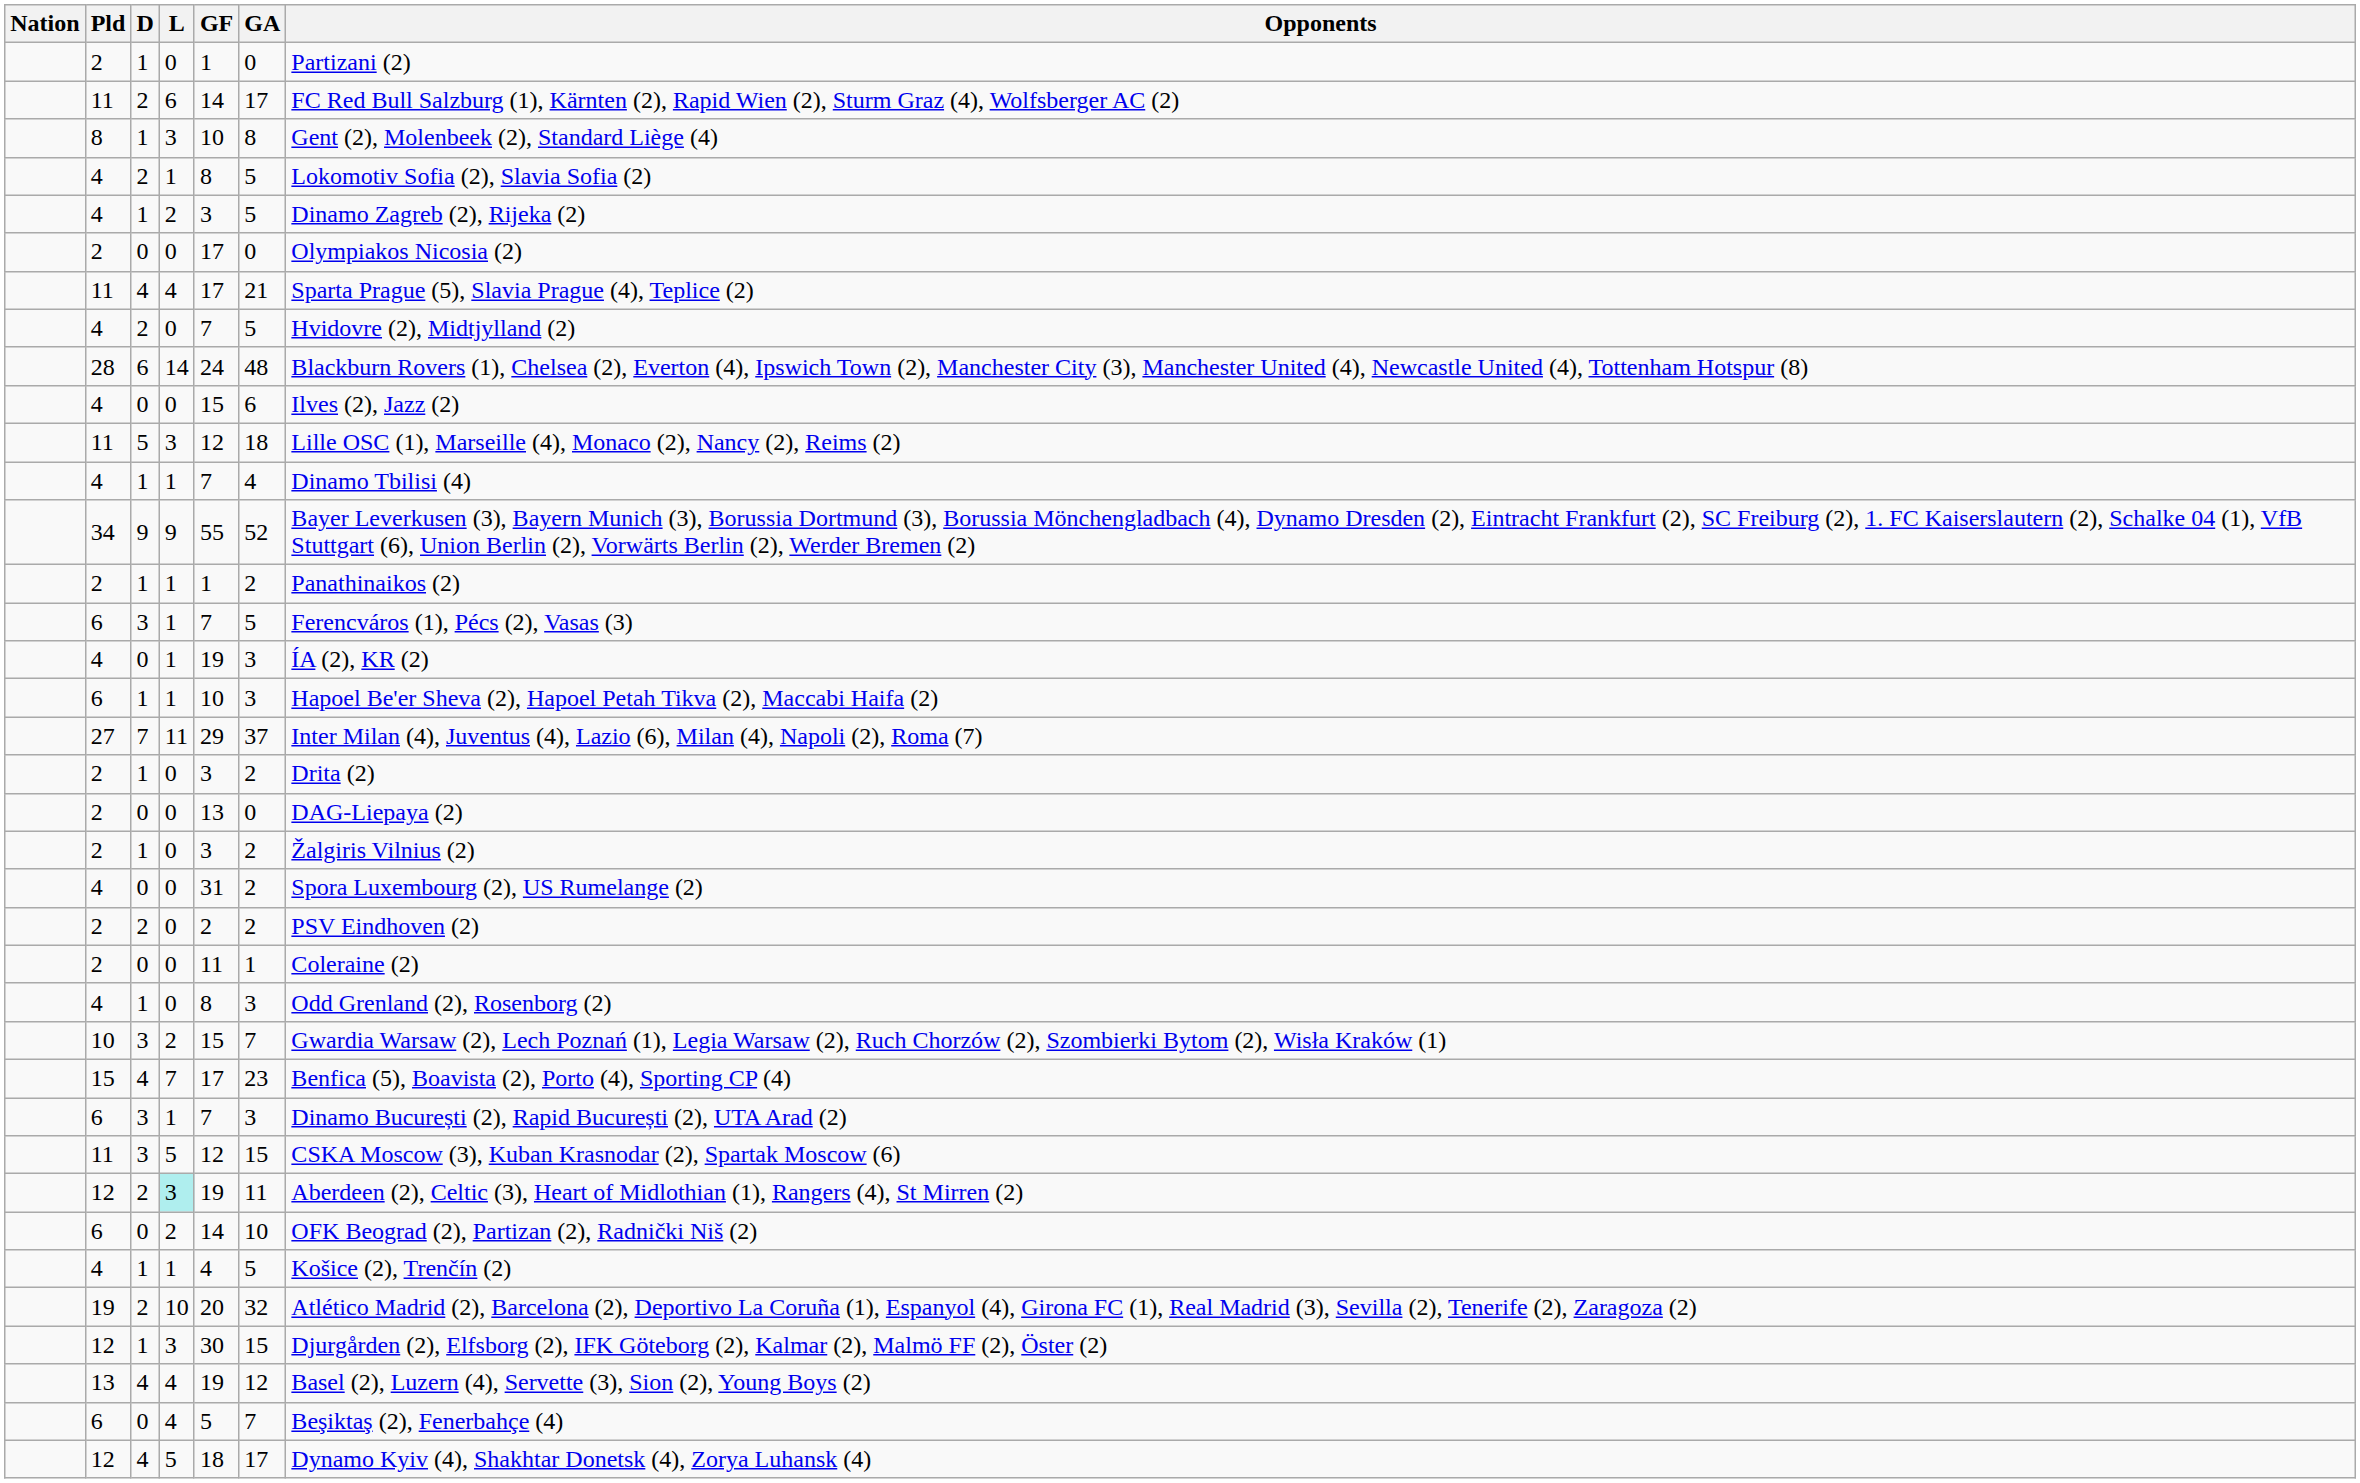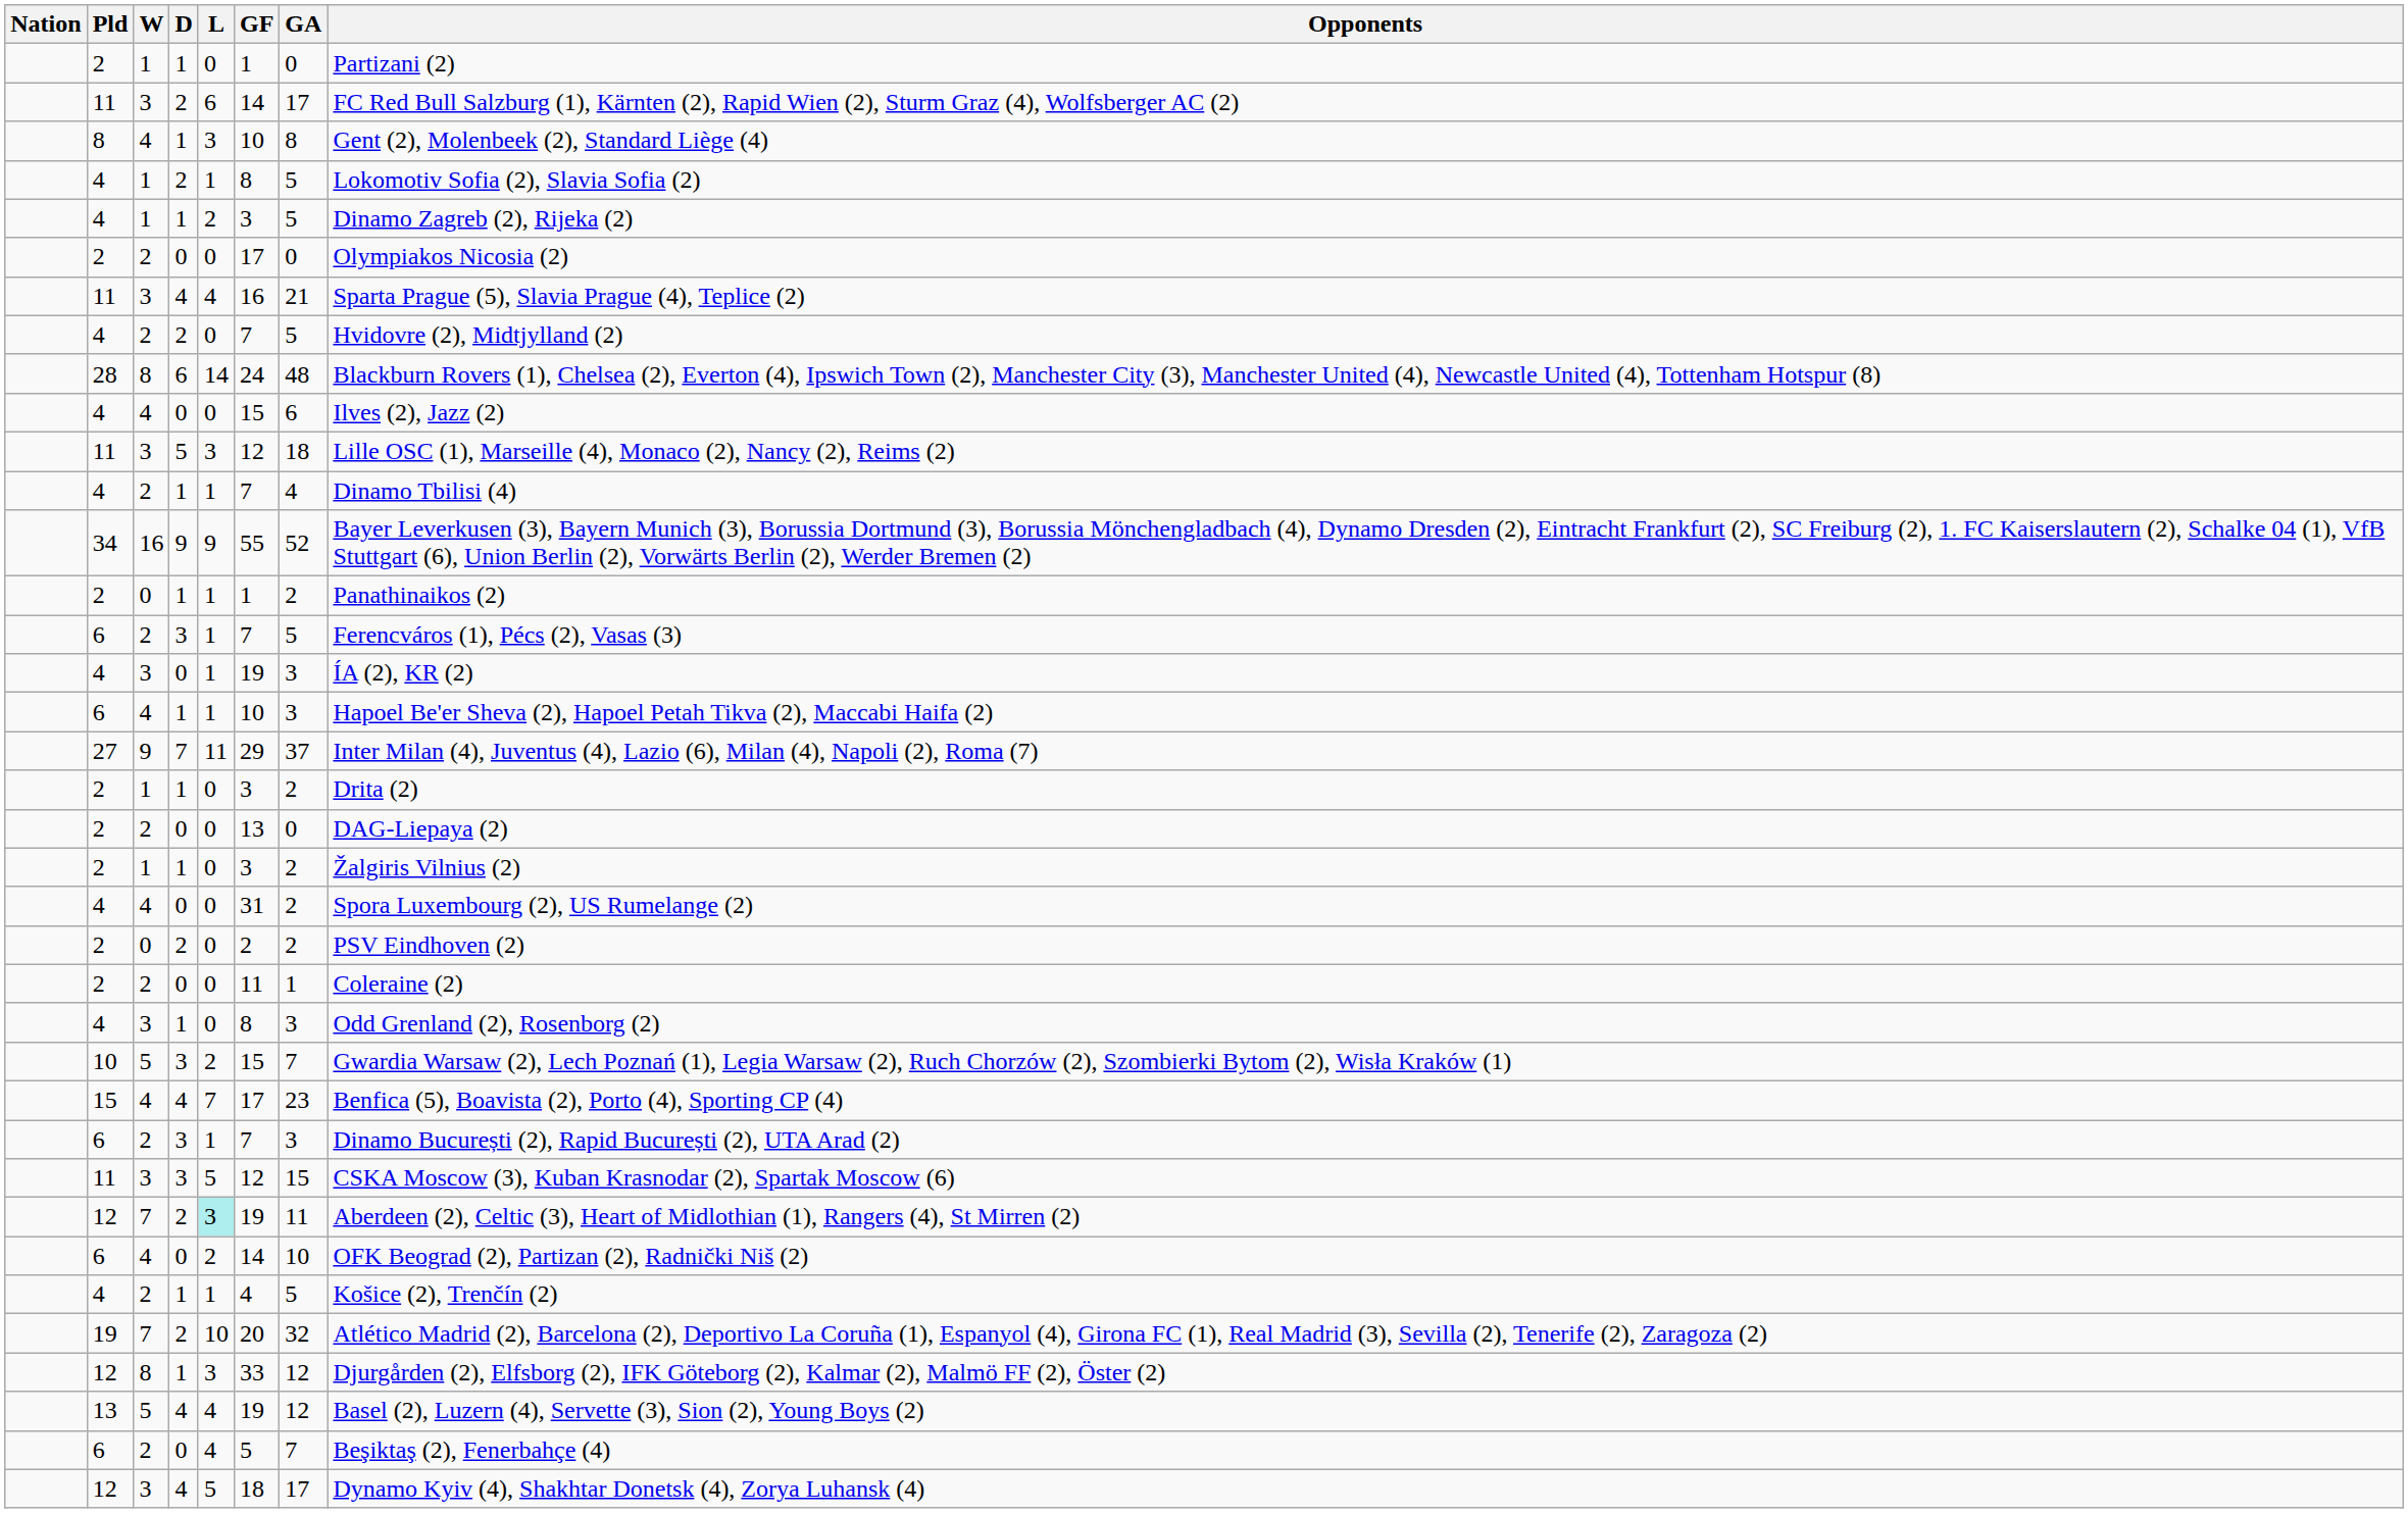 <table class="sortable wikitable" style="text-align: left">
 <tr>
 <th>Nation</th>
 <th>Pld</th>
+<th>W</th>
 <th>D</th>
 <th>L</th>
 <th>GF</th>
 <th>GA</th>
 <th>Opponents</th>
 </tr>
 <tr>
 <td></td>
 <td>2</td>
 <td>1</td>
+<td>1</td>
 <td>0</td>
 <td>1</td>
 <td>0</td>
 <td><a href='#'>Partizani</a> (2)</td>
 </tr>
 <tr>
 <td></td>
 <td>11</td>
+<td>3</td>
 <td>2</td>
 <td>6</td>
 <td>14</td>
 <td>17</td>
 <td><a href='#'>FC Red Bull Salzburg</a> (1), <a href='#'>Kärnten</a> (2), <a href='#'>Rapid Wien</a> (2), <a href='#'>Sturm Graz</a> (4), <a href='#'>Wolfsberger AC</a> (2)</td>
 </tr>
 <tr>
 <td></td>
 <td>8</td>
+<td>4</td>
 <td>1</td>
 <td>3</td>
 <td>10</td>
 <td>8</td>
 <td><a href='#'>Gent</a> (2), <a href='#'>Molenbeek</a> (2), <a href='#'>Standard Liège</a> (4)</td>
 </tr>
 <tr>
 <td></td>
 <td>4</td>
+<td>1</td>
 <td>2</td>
 <td>1</td>
 <td>8</td>
 <td>5</td>
 <td><a href='#'>Lokomotiv Sofia</a> (2), <a href='#'>Slavia Sofia</a> (2)</td>
 </tr>
 <tr>
 <td></td>
 <td>4</td>
 <td>1</td>
+<td>1</td>
 <td>2</td>
 <td>3</td>
 <td>5</td>
 <td><a href='#'>Dinamo Zagreb</a> (2), <a href='#'>Rijeka</a> (2)</td>
 </tr>
 <tr>
 <td></td>
+<td>2</td>
 <td>2</td>
 <td>0</td>
 <td>0</td>
 <td>17</td>
 <td>0</td>
 <td><a href='#'>Olympiakos Nicosia</a> (2)</td>
 </tr>
 <tr>
 <td></td>
 <td>11</td>
+<td>3</td>
 <td>4</td>
 <td>4</td>
-<td>17</td>
+<td>16</td>
 <td>21</td>
 <td><a href='#'>Sparta Prague</a> (5), <a href='#'>Slavia Prague</a> (4), <a href='#'>Teplice</a> (2)</td>
 </tr>
 <tr>
 <td></td>
 <td>4</td>
+<td>2</td>
 <td>2</td>
 <td>0</td>
 <td>7</td>
 <td>5</td>
 <td><a href='#'>Hvidovre</a> (2), <a href='#'>Midtjylland</a> (2)</td>
 </tr>
 <tr>
 <td></td>
 <td>28</td>
+<td>8</td>
 <td>6</td>
 <td>14</td>
 <td>24</td>
 <td>48</td>
 <td><a href='#'>Blackburn Rovers</a> (1), <a href='#'>Chelsea</a> (2), <a href='#'>Everton</a> (4), <a href='#'>Ipswich Town</a> (2), <a href='#'>Manchester City</a> (3), <a href='#'>Manchester United</a> (4), <a href='#'>Newcastle United</a> (4), <a href='#'>Tottenham Hotspur</a> (8)</td>
 </tr>
 <tr>
 <td></td>
+<td>4</td>
 <td>4</td>
 <td>0</td>
 <td>0</td>
 <td>15</td>
 <td>6</td>
 <td><a href='#'>Ilves</a> (2), <a href='#'>Jazz</a> (2)</td>
 </tr>
 <tr>
 <td></td>
 <td>11</td>
+<td>3</td>
 <td>5</td>
 <td>3</td>
 <td>12</td>
 <td>18</td>
 <td><a href='#'>Lille OSC</a> (1), <a href='#'>Marseille</a> (4), <a href='#'>Monaco</a> (2), <a href='#'>Nancy</a> (2), <a href='#'>Reims</a> (2)</td>
 </tr>
 <tr>
 <td></td>
 <td>4</td>
+<td>2</td>
 <td>1</td>
 <td>1</td>
 <td>7</td>
 <td>4</td>
 <td><a href='#'>Dinamo Tbilisi</a> (4)</td>
 </tr>
 <tr>
 <td></td>
 <td>34</td>
+<td>16</td>
 <td>9</td>
 <td>9</td>
 <td>55</td>
 <td>52</td>
 <td><a href='#'>Bayer Leverkusen</a> (3), <a href='#'>Bayern Munich</a> (3), <a href='#'>Borussia Dortmund</a> (3), <a href='#'>Borussia Mönchengladbach</a> (4), <a href='#'>Dynamo Dresden</a> (2), <a href='#'>Eintracht Frankfurt</a> (2), <a href='#'>SC Freiburg</a> (2), <a href='#'>1. FC Kaiserslautern</a> (2), <a href='#'>Schalke 04</a> (1), <a href='#'>VfB Stuttgart</a> (6), <a href='#'>Union Berlin</a> (2), <a href='#'>Vorwärts Berlin</a> (2), <a href='#'>Werder Bremen</a> (2)</td>
 </tr>
 <tr>
 <td></td>
 <td>2</td>
+<td>0</td>
 <td>1</td>
 <td>1</td>
 <td>1</td>
 <td>2</td>
 <td><a href='#'>Panathinaikos</a> (2)</td>
 </tr>
 <tr>
 <td></td>
 <td>6</td>
+<td>2</td>
 <td>3</td>
 <td>1</td>
 <td>7</td>
 <td>5</td>
 <td><a href='#'>Ferencváros</a> (1), <a href='#'>Pécs</a> (2), <a href='#'>Vasas</a> (3)</td>
 </tr>
 <tr>
 <td></td>
 <td>4</td>
+<td>3</td>
 <td>0</td>
 <td>1</td>
 <td>19</td>
 <td>3</td>
 <td><a href='#'>ÍA</a> (2), <a href='#'>KR</a> (2)</td>
 </tr>
 <tr>
 <td></td>
 <td>6</td>
+<td>4</td>
 <td>1</td>
 <td>1</td>
 <td>10</td>
 <td>3</td>
 <td><a href='#'>Hapoel Be'er Sheva</a> (2), <a href='#'>Hapoel Petah Tikva</a> (2), <a href='#'>Maccabi Haifa</a> (2)</td>
 </tr>
 <tr>
 <td></td>
 <td>27</td>
+<td>9</td>
 <td>7</td>
 <td>11</td>
 <td>29</td>
 <td>37</td>
 <td><a href='#'>Inter Milan</a> (4), <a href='#'>Juventus</a> (4), <a href='#'>Lazio</a> (6), <a href='#'>Milan</a> (4), <a href='#'>Napoli</a> (2), <a href='#'>Roma</a> (7)</td>
 </tr>
 <tr>
 <td></td>
 <td>2</td>
 <td>1</td>
+<td>1</td>
 <td>0</td>
 <td>3</td>
 <td>2</td>
 <td><a href='#'>Drita</a> (2)</td>
 </tr>
 <tr>
 <td></td>
+<td>2</td>
 <td>2</td>
 <td>0</td>
 <td>0</td>
 <td>13</td>
 <td>0</td>
 <td><a href='#'>DAG-Liepaya</a> (2)</td>
 </tr>
 <tr>
 <td></td>
 <td>2</td>
 <td>1</td>
+<td>1</td>
 <td>0</td>
 <td>3</td>
 <td>2</td>
 <td><a href='#'>Žalgiris Vilnius</a> (2)</td>
 </tr>
 <tr>
 <td></td>
+<td>4</td>
 <td>4</td>
 <td>0</td>
 <td>0</td>
 <td>31</td>
 <td>2</td>
 <td><a href='#'>Spora Luxembourg</a> (2), <a href='#'>US Rumelange</a> (2)</td>
 </tr>
 <tr>
 <td></td>
 <td>2</td>
+<td>0</td>
 <td>2</td>
 <td>0</td>
 <td>2</td>
 <td>2</td>
 <td><a href='#'>PSV Eindhoven</a> (2)</td>
 </tr>
 <tr>
 <td></td>
+<td>2</td>
 <td>2</td>
 <td>0</td>
 <td>0</td>
 <td>11</td>
 <td>1</td>
 <td><a href='#'>Coleraine</a> (2)</td>
 </tr>
 <tr>
 <td></td>
 <td>4</td>
+<td>3</td>
 <td>1</td>
 <td>0</td>
 <td>8</td>
 <td>3</td>
 <td><a href='#'>Odd Grenland</a> (2), <a href='#'>Rosenborg</a> (2)</td>
 </tr>
 <tr>
 <td></td>
 <td>10</td>
+<td>5</td>
 <td>3</td>
 <td>2</td>
 <td>15</td>
 <td>7</td>
 <td><a href='#'>Gwardia Warsaw</a> (2), <a href='#'>Lech Poznań</a> (1), <a href='#'>Legia Warsaw</a> (2), <a href='#'>Ruch Chorzów</a> (2), <a href='#'>Szombierki Bytom</a> (2), <a href='#'>Wisła Kraków</a> (1)</td>
 </tr>
 <tr>
 <td></td>
 <td>15</td>
 <td>4</td>
+<td>4</td>
 <td>7</td>
 <td>17</td>
 <td>23</td>
 <td><a href='#'>Benfica</a> (5), <a href='#'>Boavista</a> (2), <a href='#'>Porto</a> (4), <a href='#'>Sporting CP</a> (4)</td>
 </tr>
 <tr>
 <td></td>
 <td>6</td>
+<td>2</td>
 <td>3</td>
 <td>1</td>
 <td>7</td>
 <td>3</td>
 <td><a href='#'>Dinamo București</a> (2), <a href='#'>Rapid București</a> (2), <a href='#'>UTA Arad</a> (2)</td>
 </tr>
 <tr>
 <td></td>
 <td>11</td>
 <td>3</td>
+<td>3</td>
 <td>5</td>
 <td>12</td>
 <td>15</td>
 <td><a href='#'>CSKA Moscow</a> (3), <a href='#'>Kuban Krasnodar</a> (2), <a href='#'>Spartak Moscow</a> (6)</td>
 </tr>
 <tr>
 <td></td>
 <td>12</td>
+<td>7</td>
 <td>2</td>
 <td style="background: paleturquoise;">3</td>
 <td>19</td>
 <td>11</td>
 <td><a href='#'>Aberdeen</a> (2), <a href='#'>Celtic</a> (3), <a href='#'>Heart of Midlothian</a> (1), <a href='#'>Rangers</a> (4), <a href='#'>St Mirren</a> (2)</td>
 </tr>
 <tr>
 <td></td>
 <td>6</td>
+<td>4</td>
 <td>0</td>
 <td>2</td>
 <td>14</td>
 <td>10</td>
 <td><a href='#'>OFK Beograd</a> (2), <a href='#'>Partizan</a> (2), <a href='#'>Radnički Niš</a> (2)</td>
 </tr>
 <tr>
 <td></td>
 <td>4</td>
+<td>2</td>
 <td>1</td>
 <td>1</td>
 <td>4</td>
 <td>5</td>
 <td><a href='#'>Košice</a> (2), <a href='#'>Trenčín</a> (2)</td>
 </tr>
 <tr>
 <td></td>
 <td>19</td>
+<td>7</td>
 <td>2</td>
 <td>10</td>
 <td>20</td>
 <td>32</td>
 <td><a href='#'>Atlético Madrid</a> (2), <a href='#'>Barcelona</a> (2), <a href='#'>Deportivo La Coruña</a> (1), <a href='#'>Espanyol</a> (4),  <a href='#'>Girona FC</a> (1), <a href='#'>Real Madrid</a> (3), <a href='#'>Sevilla</a> (2), <a href='#'>Tenerife</a> (2), <a href='#'>Zaragoza</a> (2)</td>
 </tr>
 <tr>
 <td></td>
 <td>12</td>
+<td>8</td>
 <td>1</td>
 <td>3</td>
-<td>30</td>
-<td>15</td>
+<td>33</td>
+<td>12</td>
 <td><a href='#'>Djurgården</a> (2), <a href='#'>Elfsborg</a> (2), <a href='#'>IFK Göteborg</a> (2), <a href='#'>Kalmar</a> (2), <a href='#'>Malmö FF</a> (2), <a href='#'>Öster</a> (2)</td>
 </tr>
 <tr>
 <td></td>
 <td>13</td>
+<td>5</td>
 <td>4</td>
 <td>4</td>
 <td>19</td>
 <td>12</td>
 <td><a href='#'>Basel</a> (2), <a href='#'>Luzern</a> (4), <a href='#'>Servette</a> (3), <a href='#'>Sion</a> (2), <a href='#'>Young Boys</a> (2)</td>
 </tr>
 <tr>
 <td></td>
 <td>6</td>
+<td>2</td>
 <td>0</td>
 <td>4</td>
 <td>5</td>
 <td>7</td>
 <td><a href='#'>Beşiktaş</a> (2), <a href='#'>Fenerbahçe</a> (4)</td>
 </tr>
 <tr>
 <td></td>
 <td>12</td>
+<td>3</td>
 <td>4</td>
 <td>5</td>
 <td>18</td>
 <td>17</td>
 <td><a href='#'>Dynamo Kyiv</a> (4), <a href='#'>Shakhtar Donetsk</a> (4), <a href='#'>Zorya Luhansk</a> (4)</td>
 </tr>
 </table>
